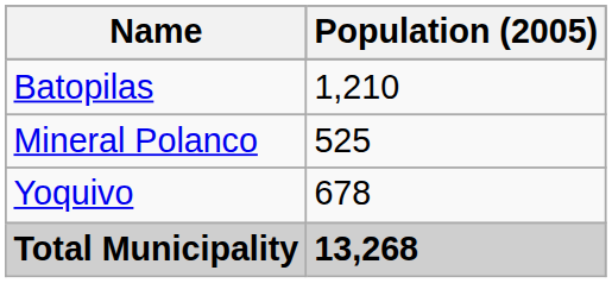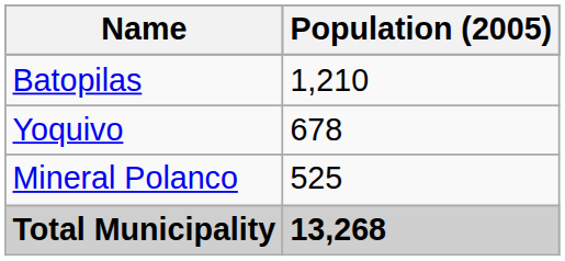 <table class="wikitable">
 <tr style="background:#000000; color:black;">
 <th><strong>Name</strong></th>
 <th><strong>Population (2005)</strong></th>
 </tr>
 <tr>
 <td><a href='#'>Batopilas</a></td>
 <td>1,210</td>
 </tr>
 <tr>
+<td><a href='#'>Yoquivo</a></td>
+<td>678</td>
+</tr>
+<tr>
 <td><a href='#'>Mineral Polanco</a></td>
 <td>525</td>
-</tr>
-<tr>
-<td><a href='#'>Yoquivo</a></td>
-<td>678</td>
 </tr>
 <tr style="background:#CFCFCF;">
 <td><strong>Total Municipality</strong></td>
 <td><strong>13,268</strong></td>
 </tr>
 </table>
